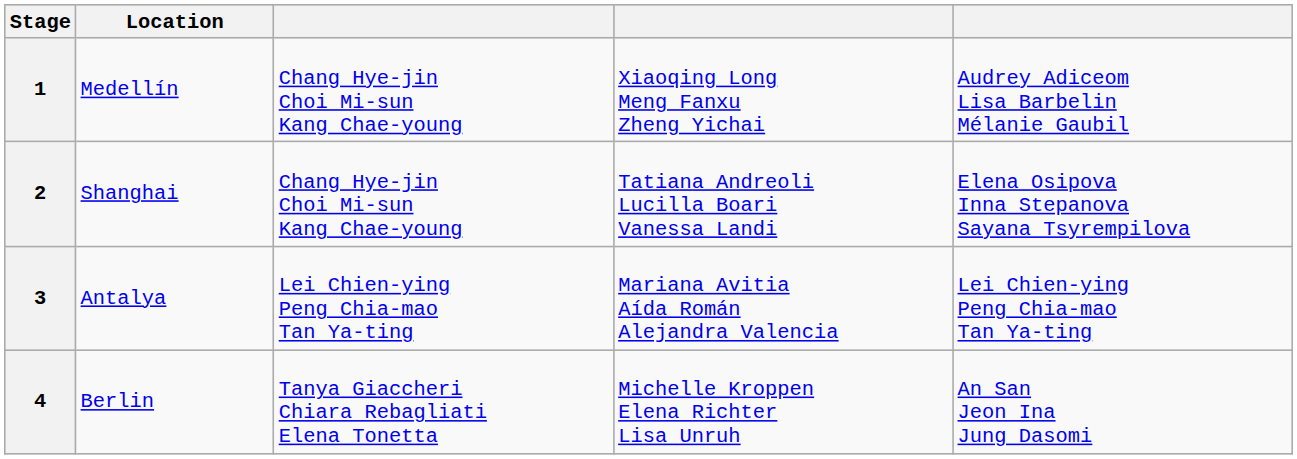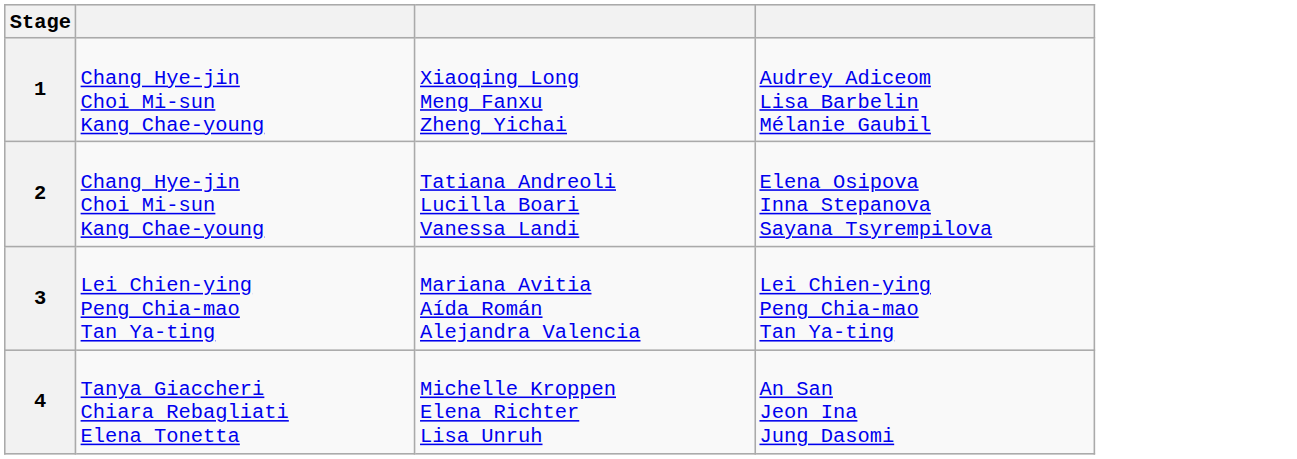 <table class="wikitable">
 <tr>
 <th>Stage</th>
-<th width=120>Location</th>
 <th width=210></th>
 <th width=210></th>
 <th width=210></th>
 </tr>
 <tr>
 <th>1</th>
-<td> <a href='#'>Medellín</a></td>
 <td> <br> <a href='#'>Chang Hye-jin</a> <br> <a href='#'>Choi Mi-sun</a> <br> <a href='#'>Kang Chae-young</a></td>
 <td> <br> <a href='#'>Xiaoqing Long</a> <br> <a href='#'>Meng Fanxu</a> <br> <a href='#'>Zheng Yichai</a></td>
 <td> <br> <a href='#'>Audrey Adiceom</a> <br> <a href='#'>Lisa Barbelin</a> <br> <a href='#'>Mélanie Gaubil</a></td>
 </tr>
 <tr>
 <th>2</th>
-<td> <a href='#'>Shanghai</a></td>
 <td> <br> <a href='#'>Chang Hye-jin</a> <br> <a href='#'>Choi Mi-sun</a> <br> <a href='#'>Kang Chae-young</a></td>
 <td> <br> <a href='#'>Tatiana Andreoli</a> <br> <a href='#'>Lucilla Boari</a> <br> <a href='#'>Vanessa Landi</a></td>
 <td> <br> <a href='#'>Elena Osipova</a> <br> <a href='#'>Inna Stepanova</a> <br> <a href='#'>Sayana Tsyrempilova</a></td>
 </tr>
 <tr>
 <th>3</th>
-<td> <a href='#'>Antalya</a></td>
 <td> <br> <a href='#'>Lei Chien-ying</a> <br> <a href='#'>Peng Chia-mao</a> <br> <a href='#'>Tan Ya-ting</a></td>
 <td> <br> <a href='#'>Mariana Avitia</a> <br> <a href='#'>Aída Román</a> <br> <a href='#'>Alejandra Valencia</a></td>
 <td> <br> <a href='#'>Lei Chien-ying</a> <br> <a href='#'>Peng Chia-mao</a> <br> <a href='#'>Tan Ya-ting</a></td>
 </tr>
 <tr>
 <th>4</th>
-<td> <a href='#'>Berlin</a></td>
 <td> <br> <a href='#'>Tanya Giaccheri</a> <br> <a href='#'>Chiara Rebagliati</a> <br> <a href='#'>Elena Tonetta</a></td>
 <td> <br> <a href='#'>Michelle Kroppen</a> <br> <a href='#'>Elena Richter</a> <br> <a href='#'>Lisa Unruh</a></td>
 <td> <br> <a href='#'>An San</a> <br> <a href='#'>Jeon Ina</a> <br> <a href='#'>Jung Dasomi</a></td>
 </tr>
 </table>
